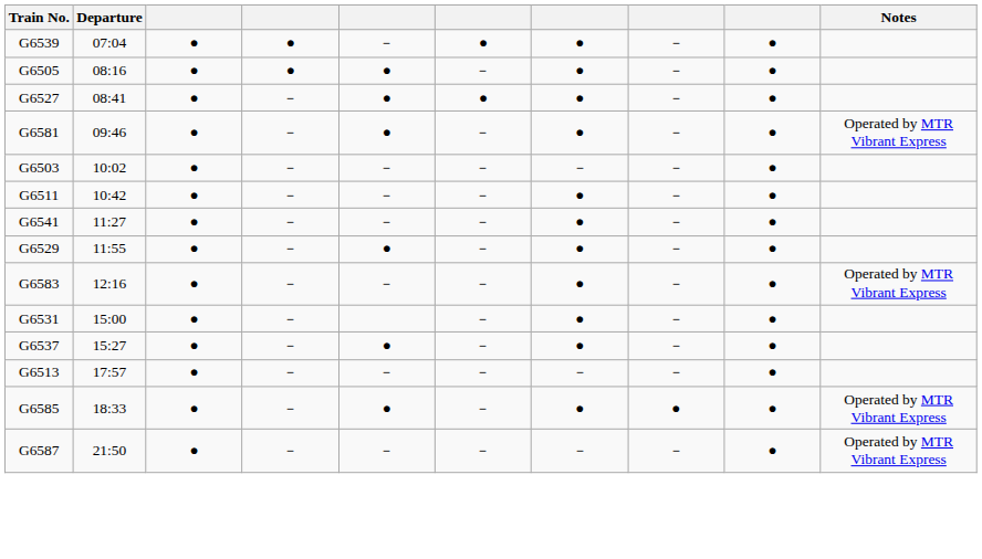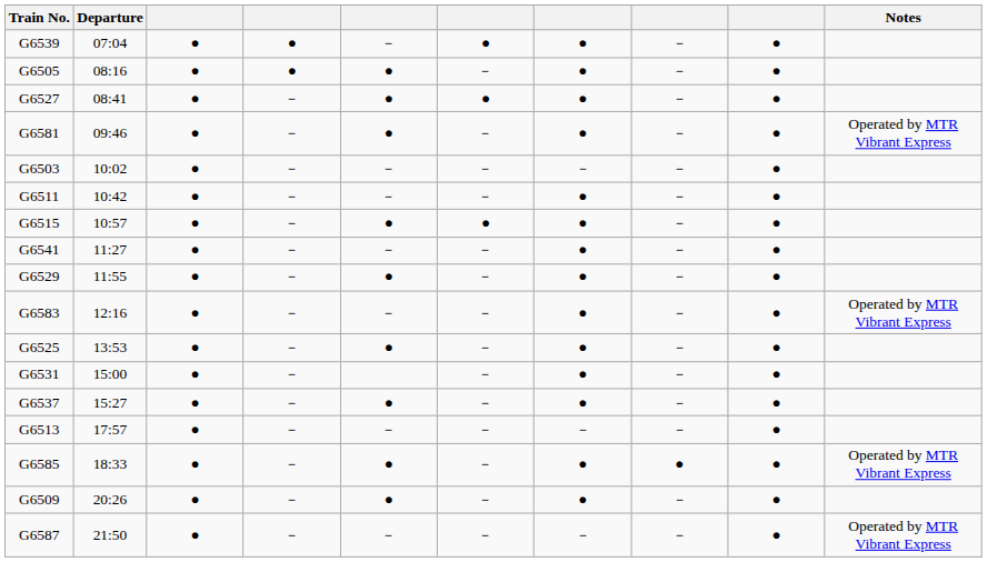 <table class="wikitable" style="text-align:center; font-size:smaller" rules="all">
 <tr>
 <th>Train No.</th>
 <th>Departure</th>
 <th style="width:6em;"></th>
 <th style="width:6em;"></th>
 <th style="width:6em;"></th>
 <th style="width:6em;"></th>
 <th style="width:6em;"></th>
 <th style="width:6em;"></th>
 <th style="width:6em;"></th>
 <th style="width:10em;">Notes</th>
 </tr>
 <tr>
 <td>G6539</td>
 <td>07:04</td>
 <td>●</td>
 <td>●</td>
 <td>－</td>
 <td>●</td>
 <td>●</td>
 <td>－</td>
 <td>●</td>
 <td></td>
 </tr>
 <tr>
 <td>G6505</td>
 <td>08:16</td>
 <td>●</td>
 <td>●</td>
 <td>●</td>
 <td>－</td>
 <td>●</td>
 <td>－</td>
 <td>●</td>
 <td></td>
 </tr>
 <tr>
 <td>G6527</td>
 <td>08:41</td>
 <td>●</td>
 <td>－</td>
 <td>●</td>
 <td>●</td>
 <td>●</td>
 <td>－</td>
 <td>●</td>
 <td></td>
 </tr>
 <tr>
 <td>G6581</td>
 <td>09:46</td>
 <td>●</td>
 <td>－</td>
 <td>●</td>
 <td>－</td>
 <td>●</td>
 <td>－</td>
 <td>●</td>
 <td>Operated by <a href='#'>MTR</a> <a href='#'>Vibrant Express</a></td>
 </tr>
 <tr>
 <td>G6503</td>
 <td>10:02</td>
 <td>●</td>
 <td>－</td>
 <td>－</td>
 <td>－</td>
 <td>－</td>
 <td>－</td>
 <td>●</td>
 <td></td>
 </tr>
 <tr>
 <td>G6511</td>
 <td>10:42</td>
 <td>●</td>
 <td>－</td>
 <td>－</td>
 <td>－</td>
 <td>●</td>
 <td>－</td>
 <td>●</td>
 <td></td>
 </tr>
 <tr>
+<td>G6515</td>
+<td>10:57</td>
+<td>●</td>
+<td>－</td>
+<td>●</td>
+<td>●</td>
+<td>●</td>
+<td>－</td>
+<td>●</td>
+<td></td>
+</tr>
+<tr>
 <td>G6541</td>
 <td>11:27</td>
 <td>●</td>
 <td>－</td>
 <td>－</td>
 <td>－</td>
 <td>●</td>
 <td>－</td>
 <td>●</td>
 <td></td>
 </tr>
 <tr>
 <td>G6529</td>
 <td>11:55</td>
 <td>●</td>
 <td>－</td>
 <td>●</td>
 <td>－</td>
 <td>●</td>
 <td>－</td>
 <td>●</td>
 <td></td>
 </tr>
 <tr>
 <td>G6583</td>
 <td>12:16</td>
 <td>●</td>
 <td>－</td>
 <td>－</td>
 <td>－</td>
 <td>●</td>
 <td>－</td>
 <td>●</td>
 <td>Operated by <a href='#'>MTR</a> <a href='#'>Vibrant Express</a></td>
+</tr>
+<tr>
+<td>G6525</td>
+<td>13:53</td>
+<td>●</td>
+<td>－</td>
+<td>●</td>
+<td>－</td>
+<td>●</td>
+<td>－</td>
+<td>●</td>
+<td></td>
 </tr>
 <tr>
 <td>G6531</td>
 <td>15:00</td>
 <td>●</td>
 <td>－</td>
 <td></td>
 <td>－</td>
 <td>●</td>
 <td>－</td>
 <td>●</td>
 <td></td>
 </tr>
 <tr>
 <td>G6537</td>
 <td>15:27</td>
 <td>●</td>
 <td>－</td>
 <td>●</td>
 <td>－</td>
 <td>●</td>
 <td>－</td>
 <td>●</td>
 <td></td>
 </tr>
 <tr>
 <td>G6513</td>
 <td>17:57</td>
 <td>●</td>
 <td>－</td>
 <td>－</td>
 <td>－</td>
 <td>－</td>
 <td>－</td>
 <td>●</td>
 <td></td>
 </tr>
 <tr>
 <td>G6585</td>
 <td>18:33</td>
 <td>●</td>
 <td>－</td>
 <td>●</td>
 <td>－</td>
 <td>●</td>
 <td>●</td>
 <td>●</td>
 <td>Operated by <a href='#'>MTR</a> <a href='#'>Vibrant Express</a></td>
 </tr>
 <tr>
+<td>G6509</td>
+<td>20:26</td>
+<td>●</td>
+<td>－</td>
+<td>●</td>
+<td>－</td>
+<td>●</td>
+<td>－</td>
+<td>●</td>
+<td></td>
+</tr>
+<tr>
 <td>G6587</td>
 <td>21:50</td>
 <td>●</td>
 <td>－</td>
 <td>－</td>
 <td>－</td>
 <td>－</td>
 <td>－</td>
 <td>●</td>
 <td>Operated by <a href='#'>MTR</a> <a href='#'>Vibrant Express</a></td>
 </tr>
 </table>
